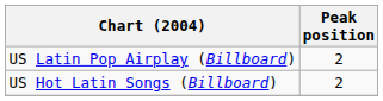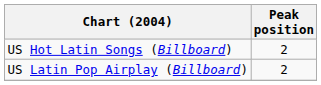 <table class="wikitable">
 <tr>
 <th align="left">Chart (2004)</th>
 <th align="left">Peak<br>position</th>
 </tr>
 <tr>
+<td align="left">US <a href='#'>Hot Latin Songs</a> (<em><a href='#'>Billboard</a></em>)</td>
+<td align="center">2</td>
+</tr>
+<tr>
 <td align="left">US <a href='#'>Latin Pop Airplay</a> (<a href='#'><em>Billboard</em></a>)</td>
 <td style="text-align:center;">2</td>
 </tr>
 <tr>
-<td align="left">US <a href='#'>Hot Latin Songs</a> (<em><a href='#'>Billboard</a></em>)</td>
-<td align="center">2</td>
-</tr>
-<tr>
 </tr>
 </table>
